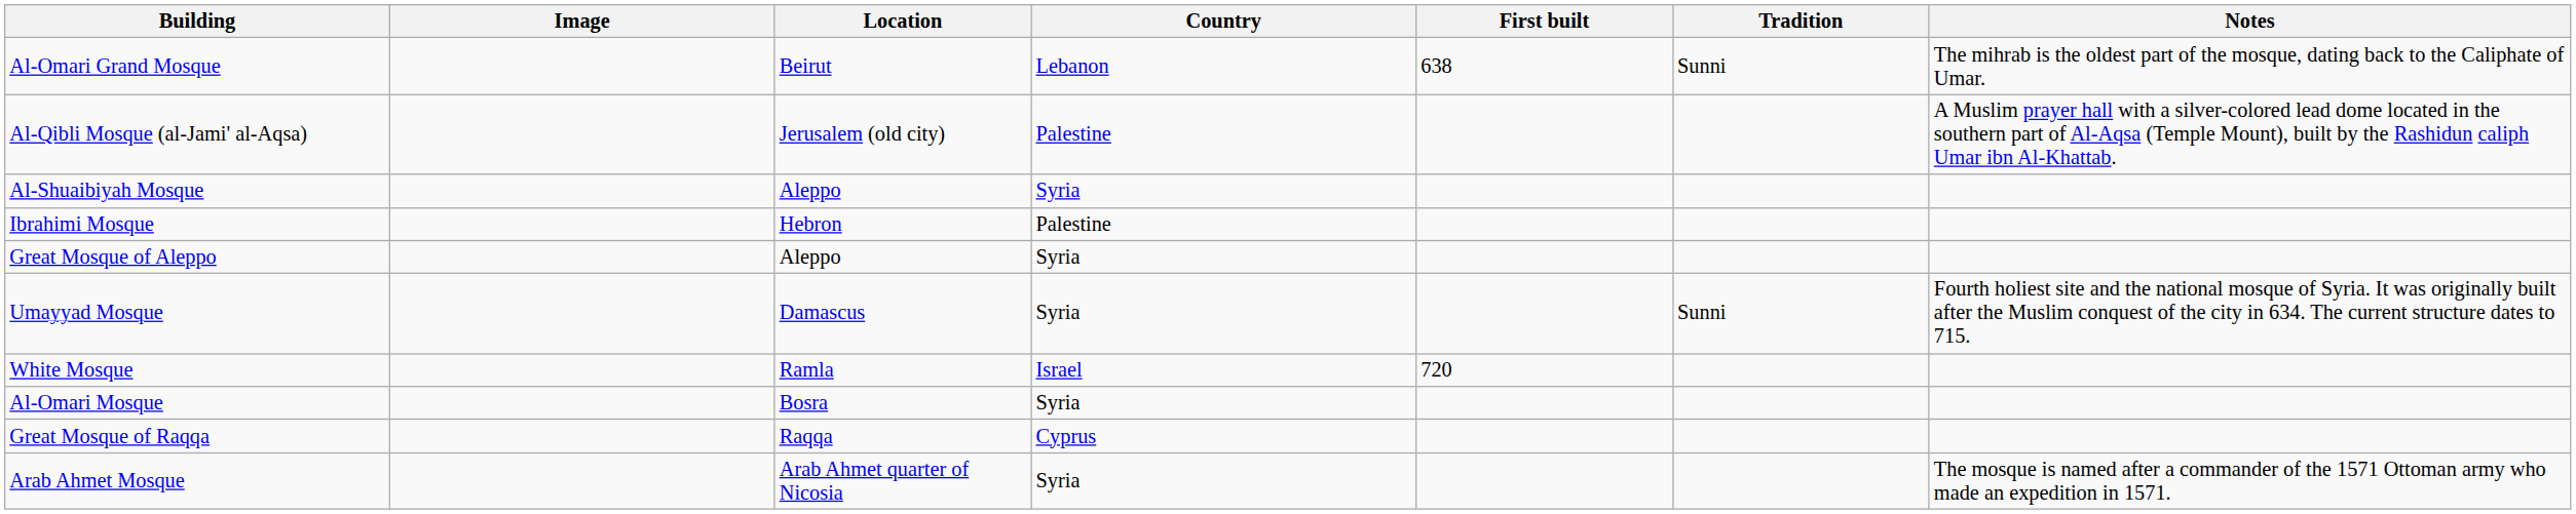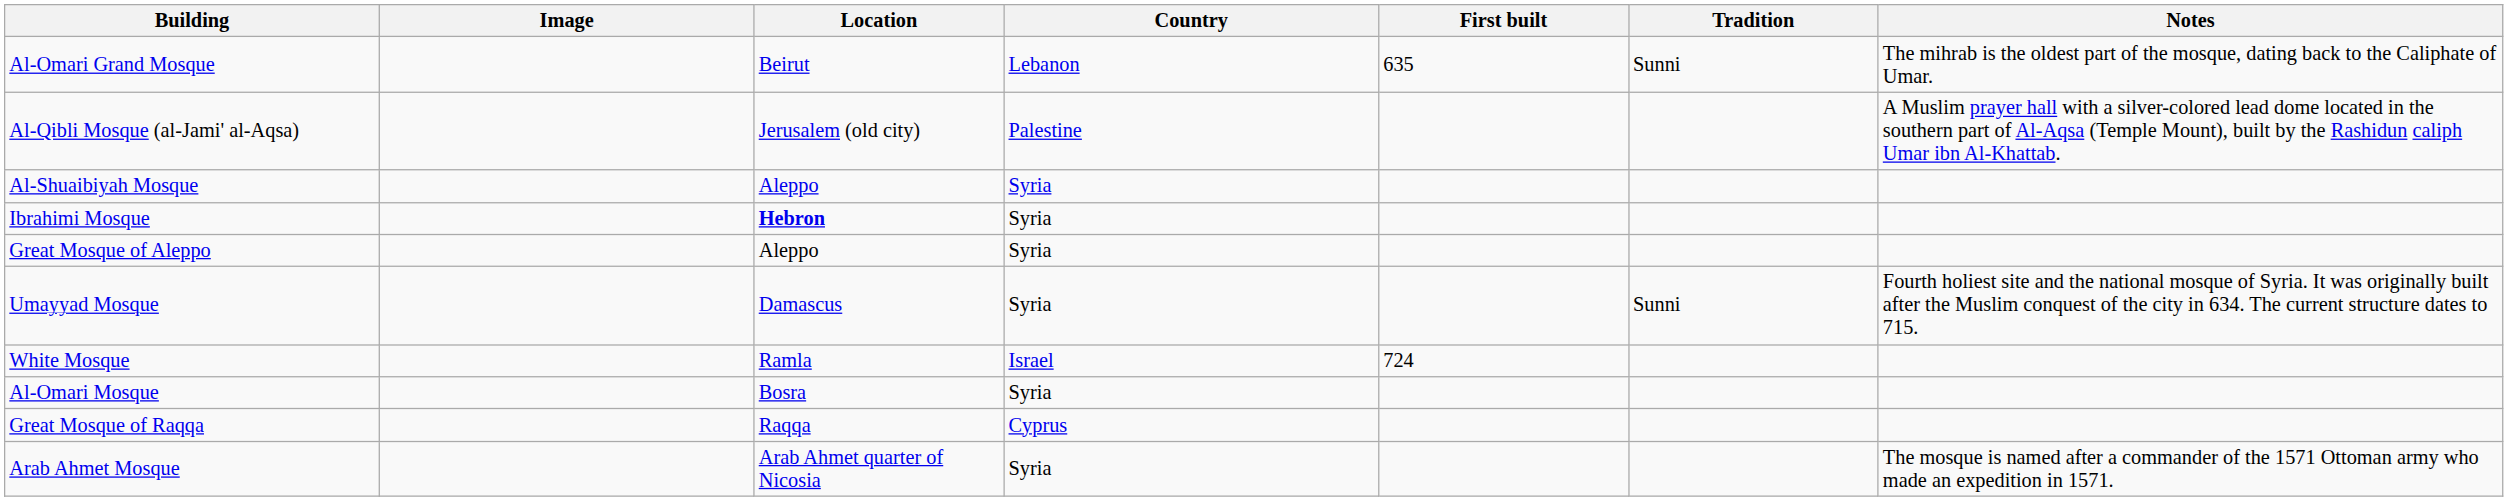 <table class="wikitable sortable">
 <tr>
 <th style="width:15%">Building</th>
 <th class="unsortable"; style="width:15%">Image</th>
 <th style="width:10%">Location</th>
 <th style="width:15%">Country</th>
 <th style="width:10%">First built</th>
 <th style="width:10%">Tradition</th>
 <th class="unsortable"; style="width:25%">Notes</th>
 </tr>
 <tr>
 <td><a href='#'>Al-Omari Grand Mosque</a></td>
 <td></td>
 <td><a href='#'>Beirut</a></td>
 <td><a href='#'>Lebanon</a></td>
-<td>638</td>
+<td>635</td>
 <td>Sunni</td>
 <td>The mihrab is the oldest part of the mosque, dating back to the Caliphate of Umar.</td>
 </tr>
 <tr>
 <td><a href='#'>Al-Qibli Mosque</a> (al-Jami' al-Aqsa)</td>
 <td></td>
 <td><a href='#'>Jerusalem</a> (old city)</td>
 <td><a href='#'>Palestine</a></td>
 <td></td>
 <td></td>
 <td>A Muslim <a href='#'>prayer hall</a> with a silver-colored lead dome located in the southern part of <a href='#'>Al-Aqsa</a> (Temple Mount), built by the <a href='#'>Rashidun</a> <a href='#'>caliph</a> <a href='#'>Umar ibn Al-Khattab</a>.</td>
 </tr>
 <tr>
 <td><a href='#'>Al-Shuaibiyah Mosque</a></td>
 <td></td>
 <td><a href='#'>Aleppo</a></td>
 <td><a href='#'>Syria</a></td>
 <td></td>
 <td></td>
 <td></td>
 </tr>
 <tr>
 <td><a href='#'>Ibrahimi Mosque</a></td>
 <td></td>
-<td><a href='#'>Hebron</a></td>
-<td>Palestine</td>
+<td><strong><a href='#'>Hebron</a></strong></td>
+<td>Syria</td>
 <td></td>
 <td></td>
 <td></td>
 </tr>
 <tr>
 <td><a href='#'>Great Mosque of Aleppo</a></td>
 <td></td>
 <td>Aleppo</td>
 <td>Syria</td>
 <td></td>
 <td></td>
 <td></td>
 </tr>
 <tr>
 <td><a href='#'>Umayyad Mosque</a></td>
 <td></td>
 <td><a href='#'>Damascus</a></td>
 <td>Syria</td>
 <td></td>
 <td>Sunni</td>
 <td>Fourth holiest site and the national mosque of Syria. It was originally built after the Muslim conquest of the city in 634. The current structure dates to 715.</td>
 </tr>
 <tr>
 <td><a href='#'>White Mosque</a></td>
 <td></td>
 <td><a href='#'>Ramla</a></td>
 <td><a href='#'>Israel</a></td>
-<td>720</td>
+<td>724</td>
 <td></td>
 <td></td>
 </tr>
 <tr>
 <td><a href='#'>Al-Omari Mosque</a></td>
 <td></td>
 <td><a href='#'>Bosra</a></td>
 <td>Syria</td>
 <td></td>
 <td></td>
 <td></td>
 </tr>
 <tr>
 <td><a href='#'>Great Mosque of Raqqa</a></td>
 <td></td>
 <td><a href='#'>Raqqa</a></td>
 <td><a href='#'>Cyprus</a></td>
 <td></td>
 <td></td>
 <td></td>
 </tr>
 <tr>
 <td><a href='#'>Arab Ahmet Mosque</a></td>
 <td></td>
 <td><a href='#'>Arab Ahmet quarter of Nicosia</a></td>
 <td>Syria</td>
 <td></td>
 <td></td>
 <td>The mosque is named after a commander of the 1571 Ottoman army who made an expedition in 1571.</td>
 </tr>
 </table>
